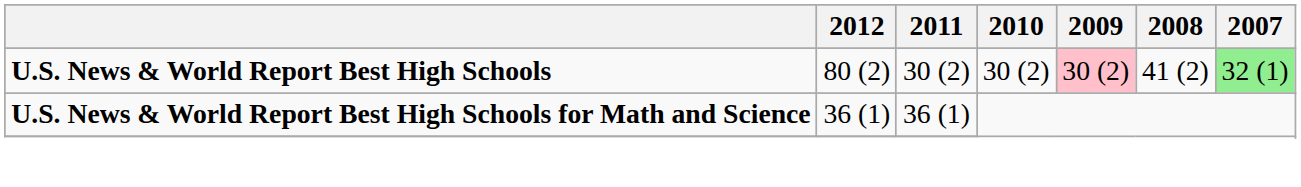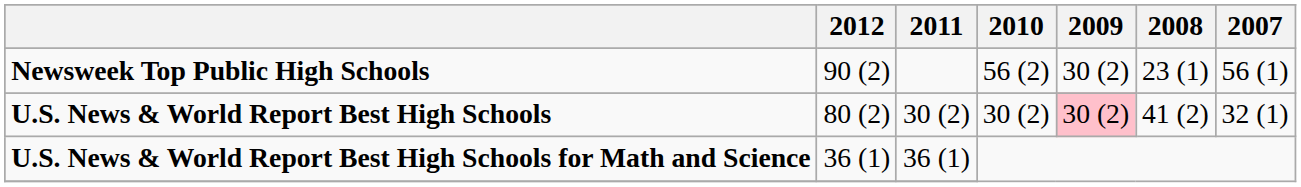 <table class="wikitable">
 <tr>
 <th></th>
 <th>2012</th>
 <th>2011</th>
 <th>2010</th>
 <th>2009</th>
 <th>2008</th>
 <th>2007</th>
 </tr>
 <tr>
+<td><strong>Newsweek Top Public High Schools</strong></td>
+<td>90 (2)</td>
+<td></td>
+<td>56 (2)</td>
+<td>30 (2)</td>
+<td>23 (1)</td>
+<td>56 (1)</td>
+</tr>
+<tr>
 <td><strong>U.S. News & World Report Best High Schools</strong></td>
 <td>80 (2) </td>
 <td>30 (2)</td>
 <td>30 (2)</td>
 <td style="background: pink;">30 (2)</td>
 <td>41 (2)</td>
-<td style="background: lightgreen;">32 (1)</td>
+<td>32 (1)</td>
 </tr>
 <tr>
 <td><strong>U.S. News & World Report Best High Schools for Math and Science</strong></td>
 <td>36 (1)</td>
 <td>36 (1)</td>
 </tr>
 <tr>
 </tr>
 </table>
